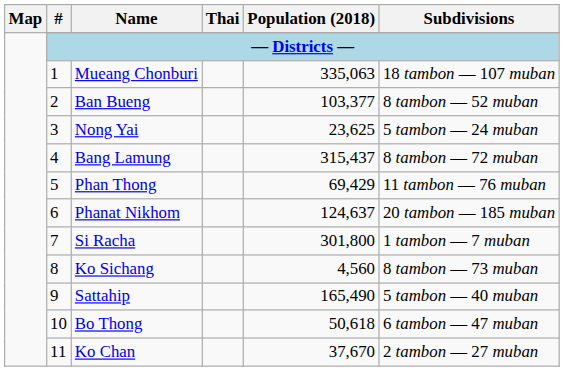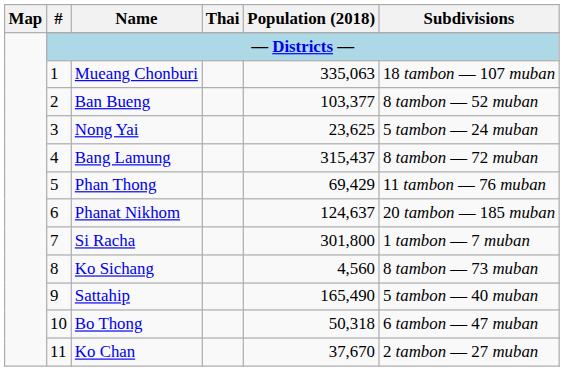 <table class="wikitable" style="font-size:90%;" align=center>
 <tr>
 <th>Map</th>
 <th>#</th>
 <th>Name</th>
 <th>Thai</th>
 <th>Population (2018)</th>
 <th>Subdivisions</th>
 </tr>
 <tr>
 <td rowspan=13></td>
 </tr>
 <tr bgcolor=lightblue>
 <td Colspan=5 align=center><strong>— <a href='#'>Districts</a> —</strong></td>
 </tr>
 <tr>
 <td>1</td>
 <td><a href='#'>Mueang Chonburi</a></td>
 <td><span></span></td>
 <td style="text-align:right;">335,063</td>
 <td>18 <em>tambon</em> — 107 <em>muban</em></td>
 </tr>
 <tr>
 <td>2</td>
 <td><a href='#'>Ban Bueng</a></td>
 <td><span></span></td>
 <td style="text-align:right;">103,377</td>
 <td>8 <em>tambon</em> — 52 <em>muban</em></td>
 </tr>
 <tr>
 <td>3</td>
 <td><a href='#'>Nong Yai</a></td>
 <td><span></span></td>
 <td style="text-align:right;">23,625</td>
 <td>5 <em>tambon</em> — 24 <em>muban</em></td>
 </tr>
 <tr>
 <td>4</td>
 <td><a href='#'>Bang Lamung</a></td>
 <td><span></span></td>
 <td style="text-align:right;">315,437</td>
 <td>8 <em>tambon</em> — 72 <em>muban</em></td>
 </tr>
 <tr>
 <td>5</td>
 <td><a href='#'>Phan Thong</a></td>
 <td><span></span></td>
 <td style="text-align:right;">69,429</td>
 <td>11 <em>tambon</em> — 76 <em>muban</em></td>
 </tr>
 <tr>
 <td>6</td>
 <td><a href='#'>Phanat Nikhom</a></td>
 <td><span></span></td>
 <td style="text-align:right;">124,637</td>
 <td>20 <em>tambon</em> — 185 <em>muban</em></td>
 </tr>
 <tr>
 <td>7</td>
 <td><a href='#'>Si Racha</a></td>
 <td><span></span></td>
 <td style="text-align:right;">301,800</td>
 <td>1 <em>tambon</em> — 7 <em>muban</em></td>
 </tr>
 <tr>
 <td>8</td>
 <td><a href='#'>Ko Sichang</a></td>
 <td><span></span></td>
 <td style="text-align:right;">4,560</td>
 <td>8 <em>tambon</em> — 73 <em>muban</em></td>
 </tr>
 <tr>
 <td>9</td>
 <td><a href='#'>Sattahip</a></td>
 <td><span></span></td>
 <td style="text-align:right;">165,490</td>
 <td>5 <em>tambon</em> — 40 <em>muban</em></td>
 </tr>
 <tr>
 <td>10</td>
 <td><a href='#'>Bo Thong</a></td>
 <td><span></span></td>
-<td style="text-align:right;">50,618</td>
+<td style="text-align:right;">50,318</td>
 <td>6 <em>tambon</em> — 47 <em>muban</em></td>
 </tr>
 <tr>
 <td>11</td>
 <td><a href='#'>Ko Chan</a></td>
 <td><span></span></td>
 <td style="text-align:right;">37,670</td>
 <td>2 <em>tambon</em> — 27 <em>muban</em></td>
 </tr>
 </table>
